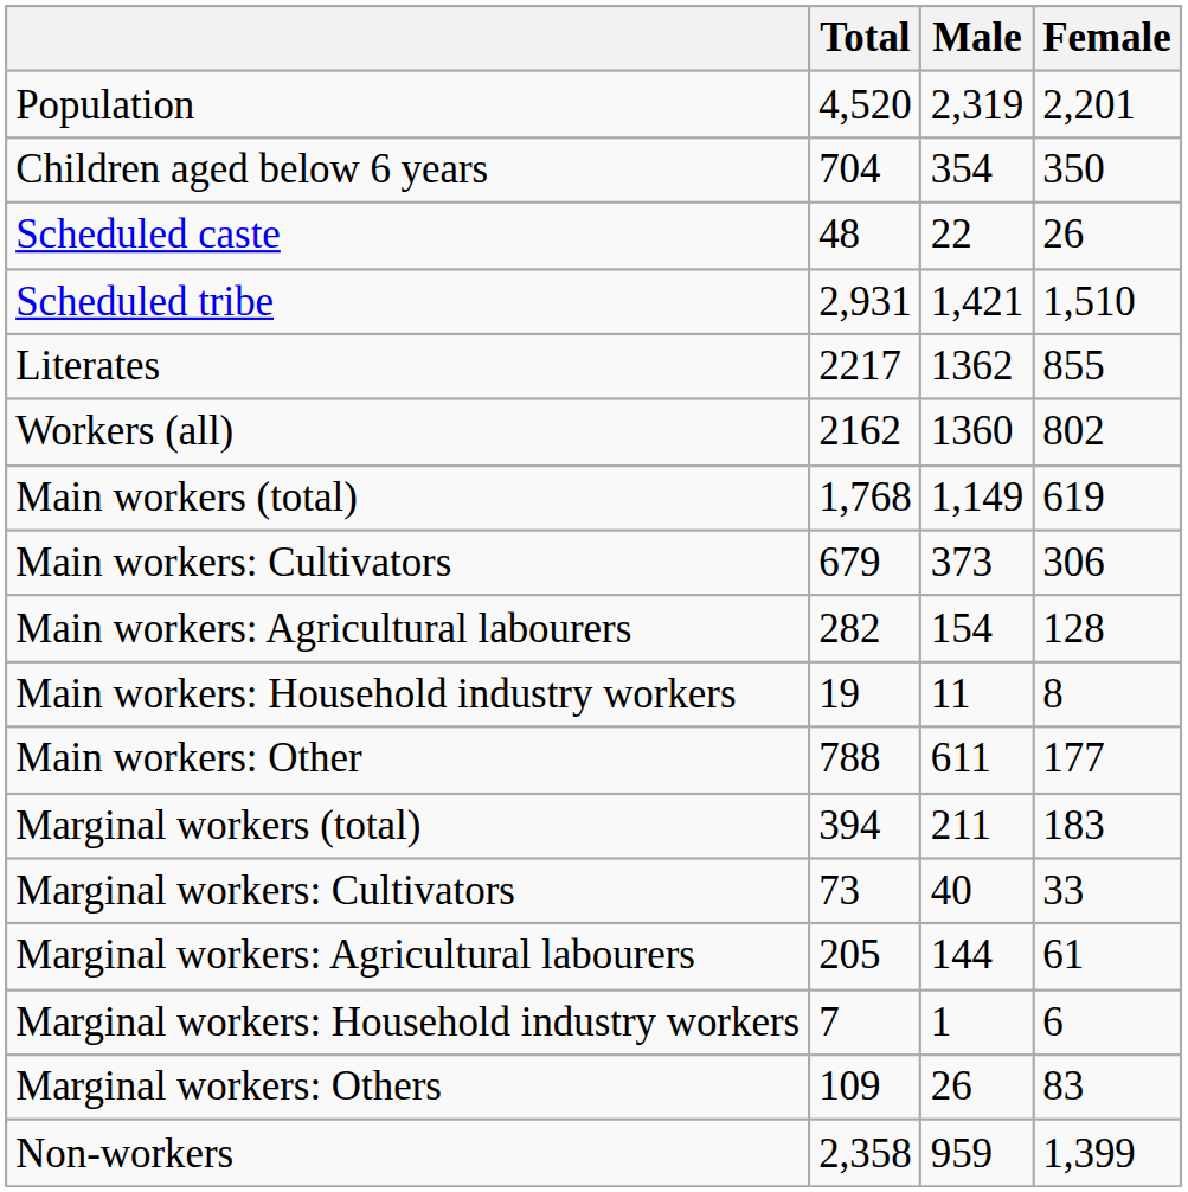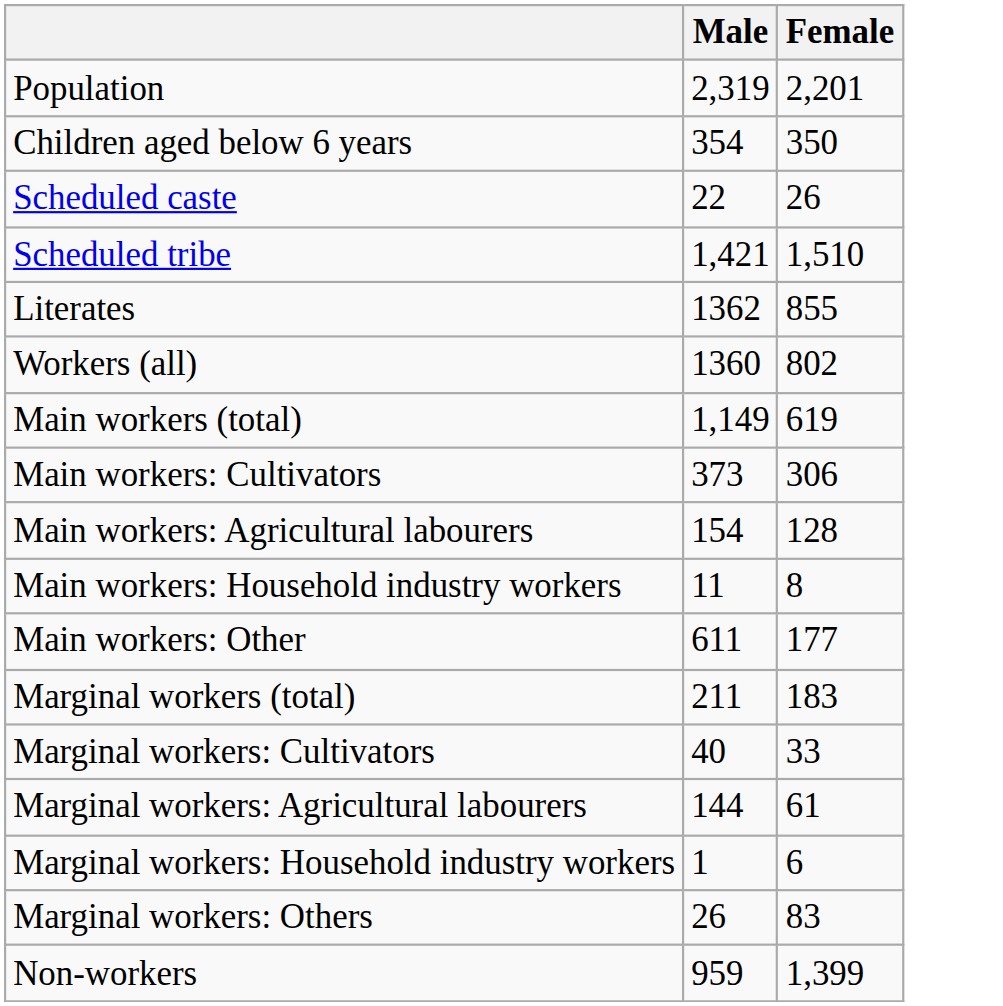 <table class="wikitable">
 <tr>
 <th></th>
-<th>Total</th>
 <th>Male</th>
 <th>Female</th>
 </tr>
 <tr>
 <td>Population</td>
-<td>4,520</td>
 <td>2,319</td>
 <td>2,201</td>
 </tr>
 <tr>
 <td>Children aged below 6 years</td>
-<td>704</td>
 <td>354</td>
 <td>350</td>
 </tr>
 <tr>
 <td><a href='#'>Scheduled caste</a></td>
-<td>48</td>
 <td>22</td>
 <td>26</td>
 </tr>
 <tr>
 <td><a href='#'>Scheduled tribe</a></td>
-<td>2,931</td>
 <td>1,421</td>
 <td>1,510</td>
 </tr>
 <tr>
 <td>Literates</td>
-<td>2217</td>
 <td>1362</td>
 <td>855</td>
 </tr>
 <tr>
 <td>Workers (all)</td>
-<td>2162</td>
 <td>1360</td>
 <td>802</td>
 </tr>
 <tr>
 <td>Main workers (total)</td>
-<td>1,768</td>
 <td>1,149</td>
 <td>619</td>
 </tr>
 <tr>
 <td>Main workers: Cultivators</td>
-<td>679</td>
 <td>373</td>
 <td>306</td>
 </tr>
 <tr>
 <td>Main workers: Agricultural labourers</td>
-<td>282</td>
 <td>154</td>
 <td>128</td>
 </tr>
 <tr>
 <td>Main workers: Household industry workers</td>
-<td>19</td>
 <td>11</td>
 <td>8</td>
 </tr>
 <tr>
 <td>Main workers: Other</td>
-<td>788</td>
 <td>611</td>
 <td>177</td>
 </tr>
 <tr>
 <td>Marginal workers (total)</td>
-<td>394</td>
 <td>211</td>
 <td>183</td>
 </tr>
 <tr>
 <td>Marginal workers: Cultivators</td>
-<td>73</td>
 <td>40</td>
 <td>33</td>
 </tr>
 <tr>
 <td>Marginal workers: Agricultural labourers</td>
-<td>205</td>
 <td>144</td>
 <td>61</td>
 </tr>
 <tr>
 <td>Marginal workers: Household industry workers</td>
-<td>7</td>
 <td>1</td>
 <td>6</td>
 </tr>
 <tr>
 <td>Marginal workers: Others</td>
-<td>109</td>
 <td>26</td>
 <td>83</td>
 </tr>
 <tr>
 <td>Non-workers</td>
-<td>2,358</td>
 <td>959</td>
 <td>1,399</td>
 </tr>
 </table>
